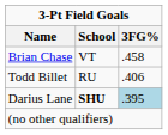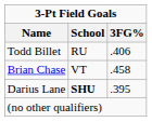 <table class="wikitable">
 <tr>
 <td colspan=3 style="text-align:center;"><strong>3-Pt Field Goals</strong></td>
 </tr>
 <tr>
 <th>Name</th>
 <th>School</th>
 <th>3FG%</th>
 </tr>
 <tr>
+<td>Todd Billet</td>
+<td>RU</td>
+<td>.406</td>
+</tr>
+<tr>
 <td><a href='#'>Brian Chase</a></td>
 <td>VT</td>
 <td>.458</td>
 </tr>
 <tr>
-<td>Todd Billet</td>
-<td>RU</td>
-<td>.406</td>
-</tr>
-<tr>
 <td>Darius Lane</td>
 <td><strong>SHU</strong></td>
-<td style="background: lightblue;">.395</td>
+<td>.395</td>
 </tr>
 <tr>
 <td colspan=3>(no other qualifiers)</td>
 </tr>
 </table>
